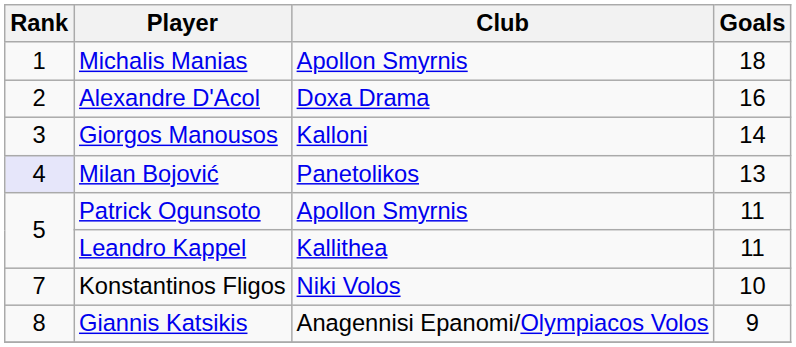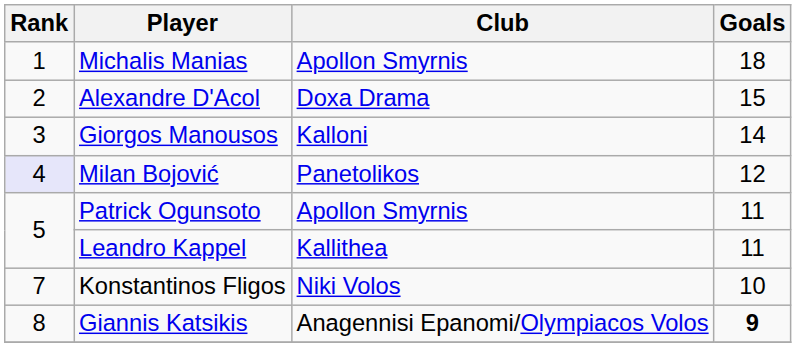 <table class="wikitable" style="text-align:center">
 <tr>
 <th>Rank</th>
 <th>Player</th>
 <th>Club</th>
 <th>Goals</th>
 </tr>
 <tr>
 <td>1</td>
 <td align="left"> <a href='#'>Michalis Manias</a></td>
 <td align="left"><a href='#'>Apollon Smyrnis</a></td>
 <td>18</td>
 </tr>
 <tr>
 <td>2</td>
 <td align="left"> <a href='#'>Alexandre D'Acol</a></td>
 <td align="left"><a href='#'>Doxa Drama</a></td>
-<td>16</td>
+<td>15</td>
 </tr>
 <tr>
 <td>3</td>
 <td align="left"> <a href='#'>Giorgos Manousos</a></td>
 <td align="left"><a href='#'>Kalloni</a></td>
 <td>14</td>
 </tr>
 <tr>
 <td style="background: lavender;">4</td>
 <td align="left"> <a href='#'>Milan Bojović</a></td>
 <td align="left"><a href='#'>Panetolikos</a></td>
-<td>13</td>
+<td>12</td>
 </tr>
 <tr>
 <td rowspan="2">5</td>
 <td align="left"> <a href='#'>Patrick Ogunsoto</a></td>
 <td align="left"><a href='#'>Apollon Smyrnis</a></td>
 <td>11</td>
 </tr>
 <tr>
 <td align="left"> <a href='#'>Leandro Kappel</a></td>
 <td align="left"><a href='#'>Kallithea</a></td>
 <td>11</td>
 </tr>
 <tr>
 <td>7</td>
 <td align="left"> Konstantinos Fligos</td>
 <td align="left"><a href='#'>Niki Volos</a></td>
 <td>10</td>
 </tr>
 <tr>
 <td>8</td>
 <td align="left"> <a href='#'>Giannis Katsikis</a></td>
 <td align="left">Anagennisi Epanomi/<a href='#'>Olympiacos Volos</a></td>
-<td>9</td>
+<td><strong>9</strong></td>
 </tr>
 <tr>
 </tr>
 </table>
